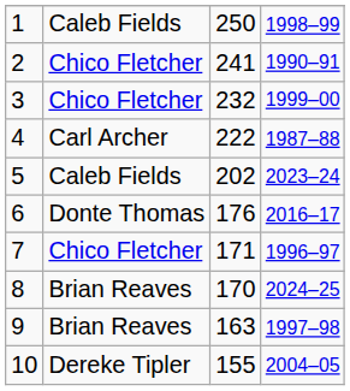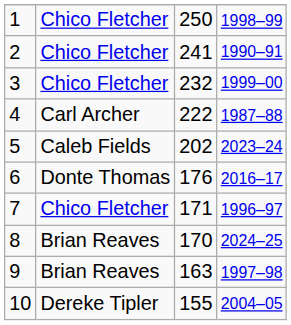 <table class="wikitable">
 <tr>
 </tr>
 <tr>
 <td>1</td>
-<td>Caleb Fields</td>
+<td><a href='#'>Chico Fletcher</a></td>
 <td>250</td>
 <td style="font-size:80%;"><a href='#'>1998–99</a></td>
 </tr>
 <tr>
 <td>2</td>
 <td><a href='#'>Chico Fletcher</a></td>
 <td>241</td>
 <td style="font-size:80%;"><a href='#'>1990–91</a></td>
 </tr>
 <tr>
 <td>3</td>
 <td><a href='#'>Chico Fletcher</a></td>
 <td>232</td>
 <td style="font-size:80%;"><a href='#'>1999–00</a></td>
 </tr>
 <tr>
 <td>4</td>
 <td>Carl Archer</td>
 <td>222</td>
 <td style="font-size:80%;"><a href='#'>1987–88</a></td>
 </tr>
 <tr>
 <td>5</td>
 <td>Caleb Fields</td>
 <td>202</td>
 <td style="font-size:80%;"><a href='#'>2023–24</a></td>
 </tr>
 <tr>
 <td>6</td>
 <td>Donte Thomas</td>
 <td>176</td>
 <td style="font-size:80%;"><a href='#'>2016–17</a></td>
 </tr>
 <tr>
 <td>7</td>
 <td><a href='#'>Chico Fletcher</a></td>
 <td>171</td>
 <td style="font-size:80%;"><a href='#'>1996–97</a></td>
 </tr>
 <tr>
 <td>8</td>
 <td>Brian Reaves</td>
 <td>170</td>
 <td style="font-size:80%;"><a href='#'>2024–25</a></td>
 </tr>
 <tr>
 <td>9</td>
 <td>Brian Reaves</td>
 <td>163</td>
 <td style="font-size:80%;"><a href='#'>1997–98</a></td>
 </tr>
 <tr>
 <td>10</td>
 <td>Dereke Tipler</td>
 <td>155</td>
 <td style="font-size:80%;"><a href='#'>2004–05</a></td>
 </tr>
 </table>
